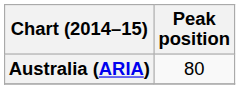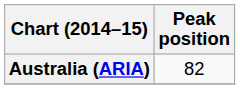 <table class="wikitable sortable plainrowheaders">
 <tr>
 <th>Chart (2014–15)</th>
 <th>Peak<br>position</th>
 </tr>
 <tr>
 <th scope="row">Australia (<a href='#'>ARIA</a>)</th>
-<td align="center">80</td>
+<td align="center">82</td>
 </tr>
 <tr>
 </tr>
 <tr>
 </tr>
 <tr>
 </tr>
 <tr>
 </tr>
 <tr>
 </tr>
 <tr>
 </tr>
 <tr>
 </tr>
 <tr>
 </tr>
 </table>
